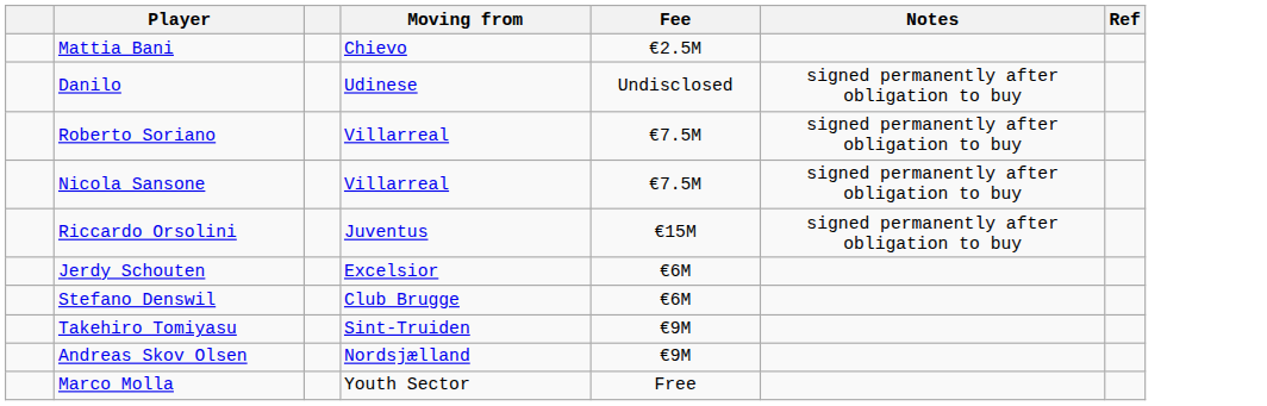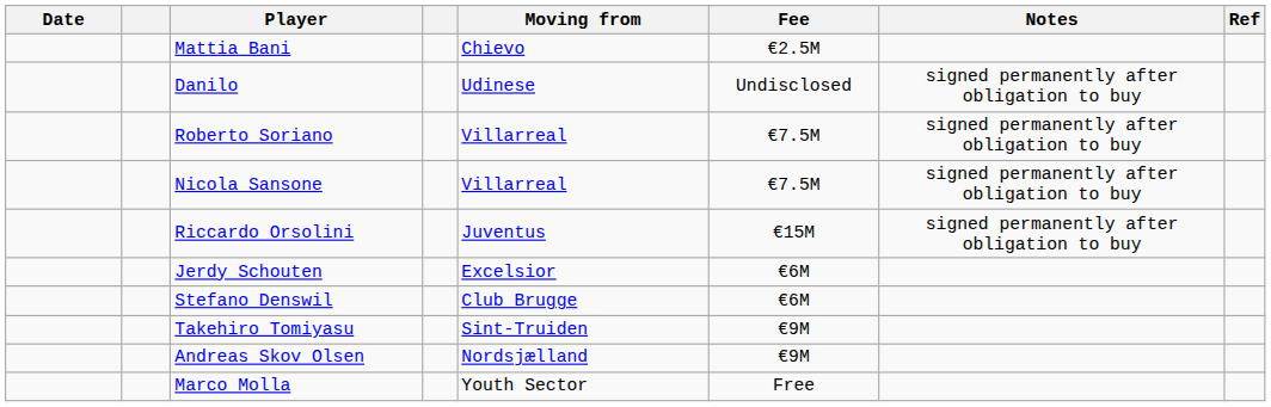 <table class="wikitable sortable">
 <tr>
+<th style="width:80px;">Date</th>
 <th style="width:30px;"></th>
 <th style="width:180px;">Player</th>
 <th style="width:20px;"></th>
 <th style="width:180px;">Moving from</th>
 <th style="width:120px;" class="unsortable">Fee</th>
 <th style="width:250px;" class="unsortable">Notes</th>
 <th style="width:20px;">Ref</th>
 </tr>
 <tr>
+<td></td>
 <td align="center"></td>
 <td> <a href='#'>Mattia Bani</a></td>
 <td align="center"></td>
 <td> <a href='#'>Chievo</a></td>
 <td align="center">€2.5M</td>
 <td align="center"></td>
 <td></td>
 </tr>
 <tr>
+<td></td>
 <td align="center"></td>
 <td> <a href='#'>Danilo</a></td>
 <td align="center"></td>
 <td> <a href='#'>Udinese</a></td>
 <td align="center">Undisclosed</td>
 <td align="center">signed permanently after obligation to buy</td>
 <td></td>
 </tr>
 <tr>
+<td></td>
 <td align="center"></td>
 <td> <a href='#'>Roberto Soriano</a></td>
 <td align="center"></td>
 <td> <a href='#'>Villarreal</a></td>
 <td align="center">€7.5M</td>
 <td align="center">signed permanently after obligation to buy</td>
 <td></td>
 </tr>
 <tr>
+<td></td>
 <td align="center"></td>
 <td> <a href='#'>Nicola Sansone</a></td>
 <td align="center"></td>
 <td> <a href='#'>Villarreal</a></td>
 <td align="center">€7.5M</td>
 <td align="center">signed permanently after obligation to buy</td>
 <td></td>
 </tr>
 <tr>
+<td></td>
 <td align="center"></td>
 <td> <a href='#'>Riccardo Orsolini</a></td>
 <td align="center"></td>
 <td> <a href='#'>Juventus</a></td>
 <td align="center">€15M</td>
 <td align="center">signed permanently after obligation to buy</td>
 <td></td>
 </tr>
 <tr>
+<td></td>
 <td align="center"></td>
 <td> <a href='#'>Jerdy Schouten</a></td>
 <td align="center"></td>
 <td> <a href='#'>Excelsior</a></td>
 <td align="center">€6M</td>
 <td align="center"></td>
 <td></td>
 </tr>
 <tr>
+<td></td>
 <td align="center"></td>
 <td> <a href='#'>Stefano Denswil</a></td>
 <td align="center"></td>
 <td> <a href='#'>Club Brugge</a></td>
 <td align="center">€6M</td>
 <td align="center"></td>
 <td></td>
 </tr>
 <tr>
+<td></td>
 <td align="center"></td>
 <td> <a href='#'>Takehiro Tomiyasu</a></td>
 <td align="center"></td>
 <td> <a href='#'>Sint-Truiden</a></td>
 <td align="center">€9M</td>
 <td align="center"></td>
 <td></td>
 </tr>
 <tr>
+<td></td>
 <td align="center"></td>
 <td> <a href='#'>Andreas Skov Olsen</a></td>
 <td align="center"></td>
 <td> <a href='#'>Nordsjælland</a></td>
 <td align="center">€9M</td>
 <td align="center"></td>
 <td></td>
 </tr>
 <tr>
+<td></td>
 <td align="center"></td>
 <td> <a href='#'>Marco Molla</a></td>
 <td align="center"></td>
 <td> Youth Sector</td>
 <td align="center">Free</td>
 <td align="center"></td>
 <td></td>
 </tr>
 </table>
